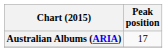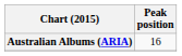 <table class="wikitable sortable plainrowheaders" style="text-align:center;">
 <tr>
 <th>Chart (2015)</th>
 <th>Peak<br>position</th>
 </tr>
 <tr>
 <th scope="row">Australian Albums (<a href='#'>ARIA</a>)</th>
-<td>17</td>
+<td>16</td>
 </tr>
 <tr>
 </tr>
 <tr>
 </tr>
 <tr>
 </tr>
 <tr>
 </tr>
 </table>
